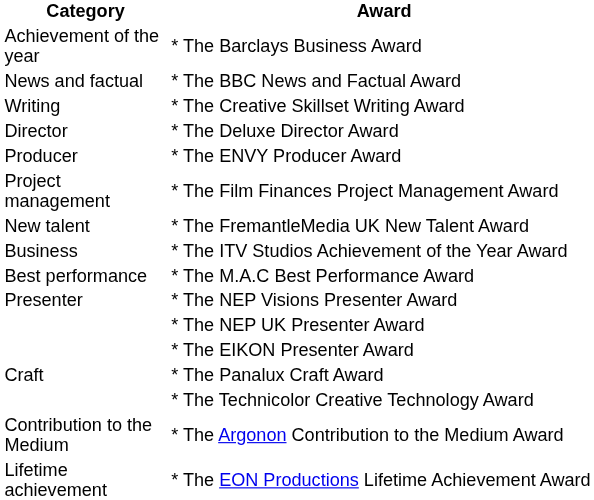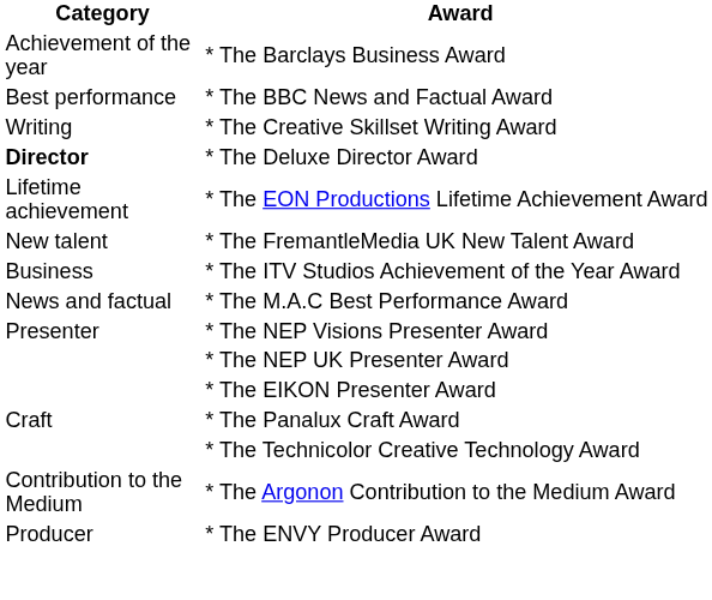 <table width="85%" border="0">
 <tr>
 <th width="25%">Category</th>
 <th width="65%">Award</th>
 </tr>
 <tr>
 <td>Achievement of the year</td>
 <td>* The Barclays Business Award </td>
 </tr>
 <tr>
-<td>News and factual</td>
+<td>Best performance</td>
 <td>* The BBC News and Factual Award </td>
 </tr>
 <tr>
 <td>Writing</td>
 <td>* The Creative Skillset Writing Award </td>
 </tr>
 <tr>
-<td>Director</td>
+<td><strong>Director</strong></td>
 <td>* The Deluxe Director Award </td>
 </tr>
 <tr>
-<td>Producer</td>
-<td>* The ENVY Producer Award </td>
-</tr>
-<tr>
-<td>Project management</td>
-<td>* The Film Finances Project Management Award </td>
+<td>Lifetime achievement</td>
+<td>* The <a href='#'>EON Productions</a> Lifetime Achievement Award </td>
 </tr>
 <tr>
 <td>New talent</td>
 <td>* The FremantleMedia UK New Talent Award </td>
 </tr>
 <tr>
 <td>Business</td>
 <td>* The ITV Studios Achievement of the Year Award </td>
 </tr>
 <tr>
-<td>Best performance</td>
+<td>News and factual</td>
 <td>* The M.A.C Best Performance Award </td>
 </tr>
 <tr>
 <td rowspan="3" style="vertical-align:top">Presenter</td>
 <td>* The NEP Visions Presenter Award </td>
 </tr>
 <tr>
 <td>* The NEP UK Presenter Award </td>
 </tr>
 <tr>
 <td>* The EIKON Presenter Award </td>
 </tr>
 <tr>
 <td rowspan="2" style="vertical-align:top">Craft</td>
 <td>* The Panalux Craft Award </td>
 </tr>
 <tr>
 <td>* The Technicolor Creative Technology Award </td>
 </tr>
 <tr>
 <td>Contribution to the Medium</td>
 <td>* The <a href='#'>Argonon</a> Contribution to the Medium Award </td>
 </tr>
 <tr>
-<td>Lifetime achievement</td>
-<td>* The <a href='#'>EON Productions</a> Lifetime Achievement Award </td>
+<td>Producer</td>
+<td>* The ENVY Producer Award </td>
 </tr>
 <tr>
 </tr>
 </table>
